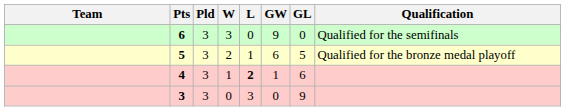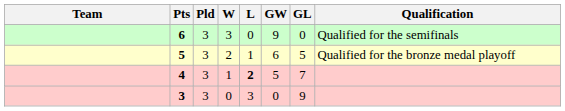 <table class="wikitable" style="text-align:center">
 <tr>
 <th width=200>Team</th>
 <th width=20>Pts</th>
 <th width=20>Pld</th>
 <th width=20>W</th>
 <th width=20>L</th>
 <th width=20>GW</th>
 <th width=20>GL</th>
 <th width=300>Qualification</th>
 </tr>
 <tr bgcolor="#ccffcc">
 <td style="text-align:left;"></td>
 <td><strong>6</strong></td>
 <td>3</td>
 <td>3</td>
 <td>0</td>
 <td>9</td>
 <td>0</td>
 <td style="text-align:left;">Qualified for the semifinals</td>
 </tr>
 <tr bgcolor="#ffffcc">
 <td style="text-align:left;"></td>
 <td><strong>5</strong></td>
 <td>3</td>
 <td>2</td>
 <td>1</td>
 <td>6</td>
 <td>5</td>
 <td style="text-align:left;">Qualified for the bronze medal playoff</td>
 </tr>
 <tr bgcolor="#ffcccc">
 <td style="text-align:left;"></td>
 <td><strong>4</strong></td>
 <td>3</td>
 <td>1</td>
 <td><strong>2</strong></td>
-<td>1</td>
-<td>6</td>
+<td>5</td>
+<td>7</td>
 <td></td>
 </tr>
 <tr bgcolor="#ffcccc">
 <td style="text-align:left;"></td>
 <td><strong>3</strong></td>
 <td>3</td>
 <td>0</td>
 <td>3</td>
 <td>0</td>
 <td>9</td>
 <td></td>
 </tr>
 </table>
